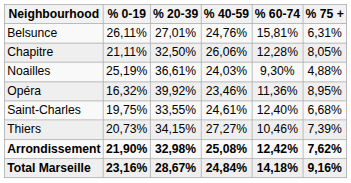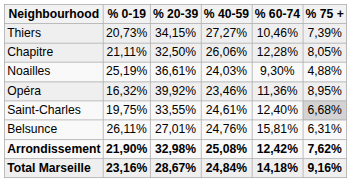 <table class=wikitable>
 <tr>
 <th>Neighbourhood</th>
 <th>% 0-19</th>
 <th>% 20-39</th>
 <th>% 40-59</th>
 <th>% 60-74</th>
 <th>% 75 +</th>
 </tr>
-<tr>
-<td>Belsunce</td>
-<td style="text-align:center;">26,11%</td>
-<td style="text-align:center;">27,01%</td>
-<td style="text-align:center;">24,76%</td>
-<td style="text-align:center;">15,81%</td>
-<td style="text-align:center;">6,31%</td>
+<tr style="background:#EFEFEF">
+<td>Thiers</td>
+<td style="text-align:center;">20,73%</td>
+<td style="text-align:center;">34,15%</td>
+<td style="text-align:center;">27,27%</td>
+<td style="text-align:center;">10,46%</td>
+<td style="text-align:center;">7,39%</td>
 </tr>
 <tr style="background:#EFEFEF">
 <td>Chapitre</td>
 <td style="text-align:center;">21,11%</td>
 <td style="text-align:center;">32,50%</td>
 <td style="text-align:center;">26,06%</td>
 <td style="text-align:center;">12,28%</td>
 <td style="text-align:center;">8,05%</td>
 </tr>
 <tr>
 <td>Noailles</td>
 <td style="text-align:center;">25,19%</td>
 <td style="text-align:center;">36,61%</td>
 <td style="text-align:center;">24,03%</td>
 <td style="text-align:center;">9,30%</td>
 <td style="text-align:center;">4,88%</td>
 </tr>
 <tr style="background:#EFEFEF">
 <td>Opéra</td>
 <td style="text-align:center;">16,32%</td>
 <td style="text-align:center;">39,92%</td>
 <td style="text-align:center;">23,46%</td>
 <td style="text-align:center;">11,36%</td>
 <td style="text-align:center;">8,95%</td>
 </tr>
 <tr>
 <td>Saint-Charles</td>
 <td style="text-align:center;">19,75%</td>
 <td style="text-align:center;">33,55%</td>
 <td style="text-align:center;">24,61%</td>
 <td style="text-align:center;">12,40%</td>
-<td style="text-align:center;">6,68%</td>
+<td style="background: lightgrey; text-align:center;">6,68%</td>
 </tr>
-<tr style="background:#EFEFEF">
-<td>Thiers</td>
-<td style="text-align:center;">20,73%</td>
-<td style="text-align:center;">34,15%</td>
-<td style="text-align:center;">27,27%</td>
-<td style="text-align:center;">10,46%</td>
-<td style="text-align:center;">7,39%</td>
+<tr>
+<td>Belsunce</td>
+<td style="text-align:center;">26,11%</td>
+<td style="text-align:center;">27,01%</td>
+<td style="text-align:center;">24,76%</td>
+<td style="text-align:center;">15,81%</td>
+<td style="text-align:center;">6,31%</td>
 </tr>
 <tr>
 <td><strong>Arrondissement</strong></td>
 <td style="text-align:center;"><strong>21,90%</strong></td>
 <td style="text-align:center;"><strong>32,98%</strong></td>
 <td style="text-align:center;"><strong>25,08%</strong></td>
 <td style="text-align:center;"><strong>12,42%</strong></td>
 <td style="text-align:center;"><strong>7,62%</strong></td>
 </tr>
 <tr style="background:#EFEFEF">
 <td><strong>Total Marseille</strong></td>
 <td style="text-align:center;"><strong>23,16%</strong></td>
 <td style="text-align:center;"><strong>28,67%</strong></td>
 <td style="text-align:center;"><strong>24,84%</strong></td>
 <td style="text-align:center;"><strong>14,18%</strong></td>
 <td style="text-align:center;"><strong>9,16%</strong></td>
 </tr>
 </table>
